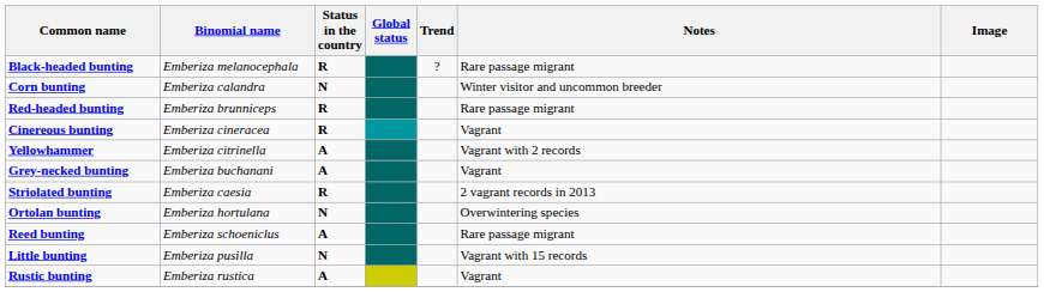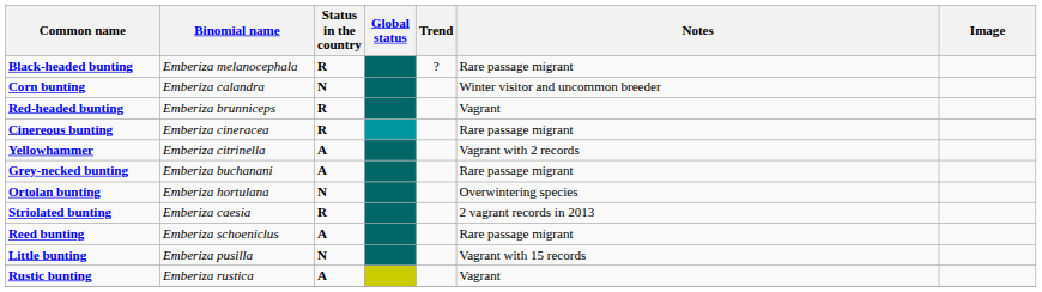 <table class="wikitable sortable">
 <tr>
 <th width="15%">Common name</th>
 <th width="15%"><a href='#'>Binomial name</a></th>
 <th width="1%">Status in the country</th>
 <th width="5%"><a href='#'>Global status</a></th>
 <th width="1%">Trend</th>
 <th class="unsortable">Notes</th>
 <th class="unsortable">Image</th>
 </tr>
 <tr>
 <td><strong><a href='#'>Black-headed bunting</a></strong></td>
 <td><em>Emberiza melanocephala</em></td>
 <td><strong>R</strong></td>
 <td align=center style="background: #006666"></td>
 <td align=center>?</td>
 <td>Rare passage migrant</td>
 <td></td>
 </tr>
 <tr>
 <td><strong><a href='#'>Corn bunting</a></strong></td>
 <td><em>Emberiza calandra</em></td>
 <td><strong>N</strong></td>
 <td align=center style="background: #006666"></td>
 <td align=center></td>
 <td>Winter visitor and uncommon breeder</td>
 <td></td>
 </tr>
 <tr>
 <td><strong><a href='#'>Red-headed bunting</a></strong></td>
 <td><em>Emberiza brunniceps</em></td>
 <td><strong>R</strong></td>
 <td align=center style="background: #006666"></td>
 <td align=center></td>
-<td>Rare passage migrant</td>
+<td>Vagrant</td>
 <td></td>
 </tr>
 <tr>
 <td><strong><a href='#'>Cinereous bunting</a></strong></td>
 <td><em>Emberiza cineracea</em></td>
 <td><strong>R</strong></td>
 <td align=center style="background: #0097a0"></td>
 <td align=center></td>
-<td>Vagrant</td>
+<td>Rare passage migrant</td>
 <td></td>
 </tr>
 <tr>
 <td><strong><a href='#'>Yellowhammer</a></strong></td>
 <td><em>Emberiza citrinella</em></td>
 <td><strong>A</strong></td>
 <td align=center style="background: #006666"></td>
 <td align=center></td>
 <td>Vagrant with 2 records</td>
 <td></td>
 </tr>
 <tr>
 <td><strong><a href='#'>Grey-necked bunting</a></strong></td>
 <td><em>Emberiza buchanani</em></td>
 <td><strong>A</strong></td>
 <td align=center style="background: #006666"></td>
 <td align=center></td>
-<td>Vagrant</td>
+<td>Rare passage migrant</td>
+<td></td>
+</tr>
+<tr>
+<td><strong><a href='#'>Ortolan bunting</a></strong></td>
+<td><em>Emberiza hortulana</em></td>
+<td><strong>N</strong></td>
+<td align=center style="background: #006666"></td>
+<td align=center></td>
+<td>Overwintering species</td>
 <td></td>
 </tr>
 <tr>
 <td><strong><a href='#'>Striolated bunting</a></strong></td>
 <td><em>Emberiza caesia</em></td>
 <td><strong>R</strong></td>
 <td align=center style="background: #006666"></td>
 <td align=center></td>
 <td>2 vagrant records in 2013</td>
-<td></td>
-</tr>
-<tr>
-<td><strong><a href='#'>Ortolan bunting</a></strong></td>
-<td><em>Emberiza hortulana</em></td>
-<td><strong>N</strong></td>
-<td align=center style="background: #006666"></td>
-<td align=center></td>
-<td>Overwintering species</td>
 <td></td>
 </tr>
 <tr>
 <td><strong><a href='#'>Reed bunting</a></strong></td>
 <td><em>Emberiza schoeniclus</em></td>
 <td><strong>A</strong></td>
 <td align=center style="background: #006666"></td>
 <td align=center></td>
 <td>Rare passage migrant</td>
 <td></td>
 </tr>
 <tr>
 <td><strong><a href='#'>Little bunting</a></strong></td>
 <td><em>Emberiza pusilla</em></td>
 <td><strong>N</strong></td>
 <td align=center style="background: #006666"></td>
 <td align=center></td>
 <td>Vagrant with 15 records</td>
 <td></td>
 </tr>
 <tr>
 <td><strong><a href='#'>Rustic bunting</a></strong></td>
 <td><em>Emberiza rustica</em></td>
 <td><strong>A</strong></td>
 <td align=center style="background: #cbcc02"></td>
 <td align=center></td>
 <td>Vagrant</td>
 <td></td>
 </tr>
 <tr>
 </tr>
 </table>
